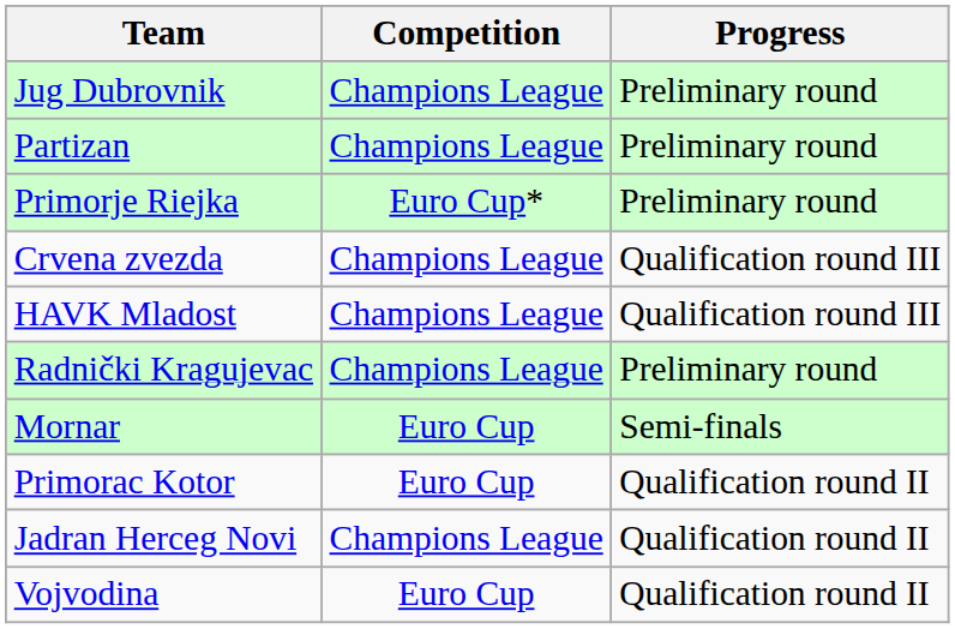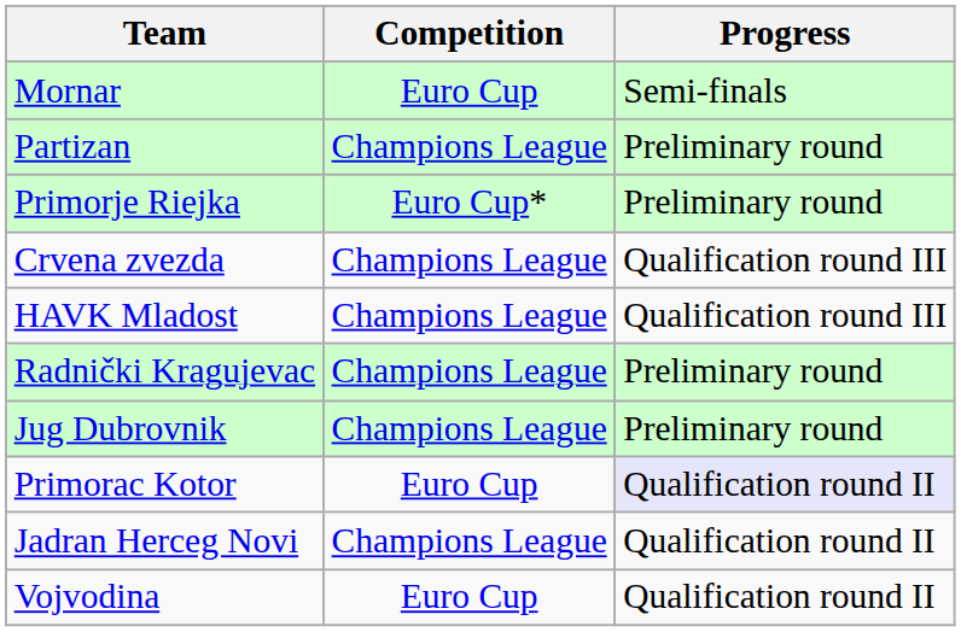 <table class="wikitable sortable">
 <tr>
 <th>Team</th>
 <th>Competition</th>
 <th>Progress</th>
 </tr>
 <tr style="background:#ccffcc;">
-<td> <a href='#'>Jug Dubrovnik</a></td>
-<td align="center"><a href='#'>Champions League</a></td>
-<td>Preliminary round</td>
+<td> <a href='#'>Mornar</a></td>
+<td align="center"><a href='#'>Euro Cup</a></td>
+<td>Semi-finals</td>
 </tr>
 <tr style="background:#ccffcc;">
 <td> <a href='#'>Partizan</a></td>
 <td align="center"><a href='#'>Champions League</a></td>
 <td>Preliminary round</td>
 </tr>
 <tr style="background:#ccffcc;">
 <td> <a href='#'>Primorje Riejka</a></td>
 <td align="center"><a href='#'>Euro Cup</a>*</td>
 <td>Preliminary round</td>
 </tr>
 <tr>
 <td> <a href='#'>Crvena zvezda</a></td>
 <td align="center"><a href='#'>Champions League</a></td>
 <td>Qualification round III</td>
 </tr>
 <tr>
 <td> <a href='#'>HAVK Mladost</a></td>
 <td align="center"><a href='#'>Champions League</a></td>
 <td>Qualification round III</td>
 </tr>
 <tr style="background:#ccffcc;">
 <td> <a href='#'>Radnički Kragujevac</a></td>
 <td align="center"><a href='#'>Champions League</a></td>
 <td>Preliminary round</td>
 </tr>
 <tr style="background:#ccffcc;">
-<td> <a href='#'>Mornar</a></td>
-<td align="center"><a href='#'>Euro Cup</a></td>
-<td>Semi-finals</td>
+<td> <a href='#'>Jug Dubrovnik</a></td>
+<td align="center"><a href='#'>Champions League</a></td>
+<td>Preliminary round</td>
 </tr>
 <tr>
 <td> <a href='#'>Primorac Kotor</a></td>
 <td align="center"><a href='#'>Euro Cup</a></td>
-<td>Qualification round II</td>
+<td style="background: lavender;">Qualification round II</td>
 </tr>
 <tr>
 <td> <a href='#'>Jadran Herceg Novi</a></td>
 <td align="center"><a href='#'>Champions League</a></td>
 <td>Qualification round II</td>
 </tr>
 <tr>
 <td> <a href='#'>Vojvodina</a></td>
 <td align="center"><a href='#'>Euro Cup</a></td>
 <td>Qualification round II</td>
 </tr>
 </table>
